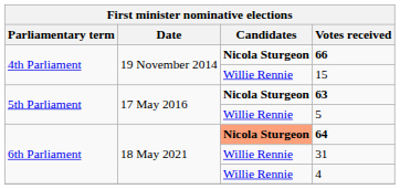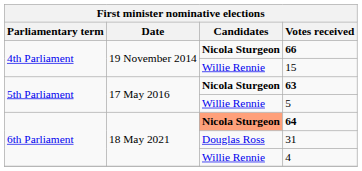 <table class="wikitable">
 <tr>
 <th colspan=4>First minister nominative elections</th>
 </tr>
 <tr>
 <th>Parliamentary term</th>
 <th>Date</th>
 <th colspan="1">Candidates</th>
 <th>Votes received</th>
 </tr>
 <tr>
 <td rowspan="2"><a href='#'>4th Parliament</a></td>
 <td rowspan="2">19 November 2014</td>
 <td> <strong>Nicola Sturgeon</strong></td>
 <td><strong>66</strong></td>
 </tr>
 <tr>
 <td> <a href='#'>Willie Rennie</a></td>
 <td>15</td>
 </tr>
 <tr>
 <td rowspan="2"><a href='#'>5th Parliament</a></td>
 <td rowspan="2">17 May 2016</td>
 <td> <strong>Nicola Sturgeon</strong></td>
 <td><strong>63</strong></td>
 </tr>
 <tr>
 <td> <a href='#'>Willie Rennie</a></td>
 <td>5</td>
 </tr>
 <tr>
 <td rowspan="3"><a href='#'>6th Parliament</a></td>
 <td rowspan="3">18 May 2021</td>
 <td style="background: lightsalmon;"> <strong>Nicola Sturgeon</strong></td>
 <td><strong>64</strong></td>
 </tr>
 <tr>
-<td> <a href='#'>Willie Rennie</a></td>
+<td> <a href='#'>Douglas Ross</a></td>
 <td>31</td>
 </tr>
 <tr>
 <td> <a href='#'>Willie Rennie</a></td>
 <td>4</td>
 </tr>
 <tr>
 </tr>
 </table>
